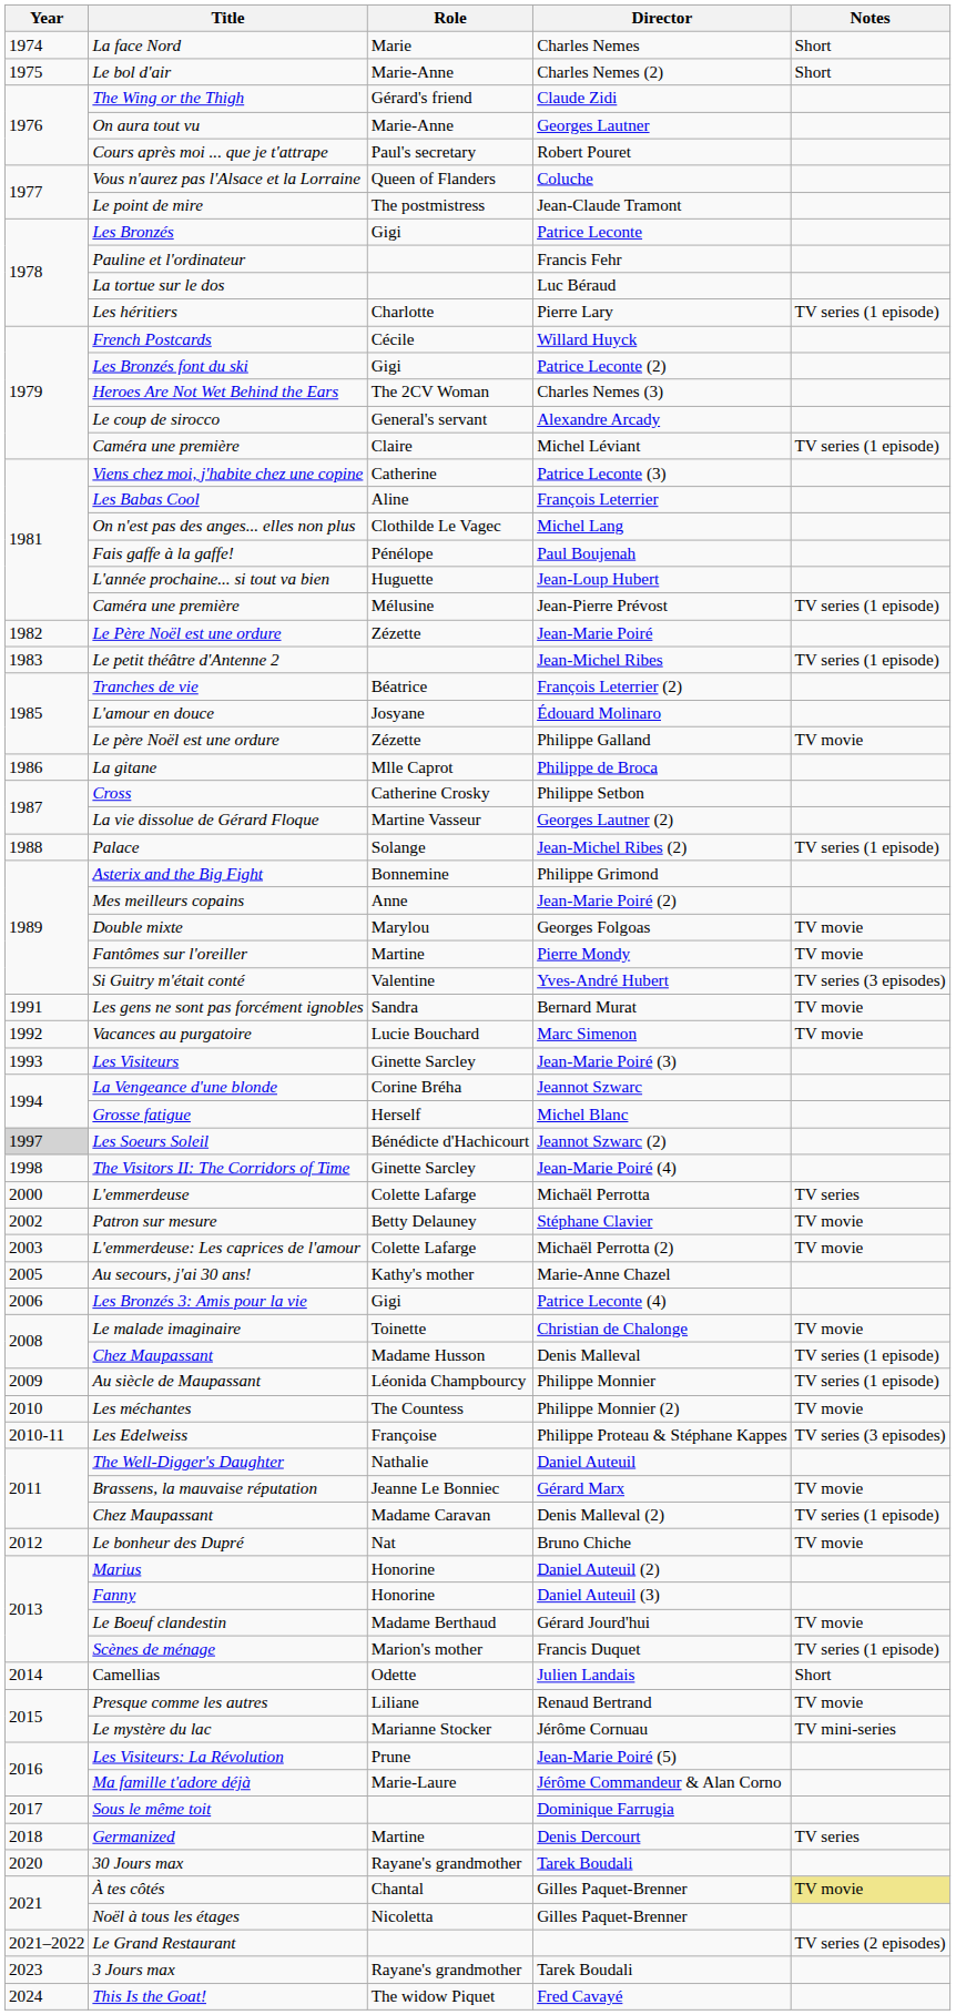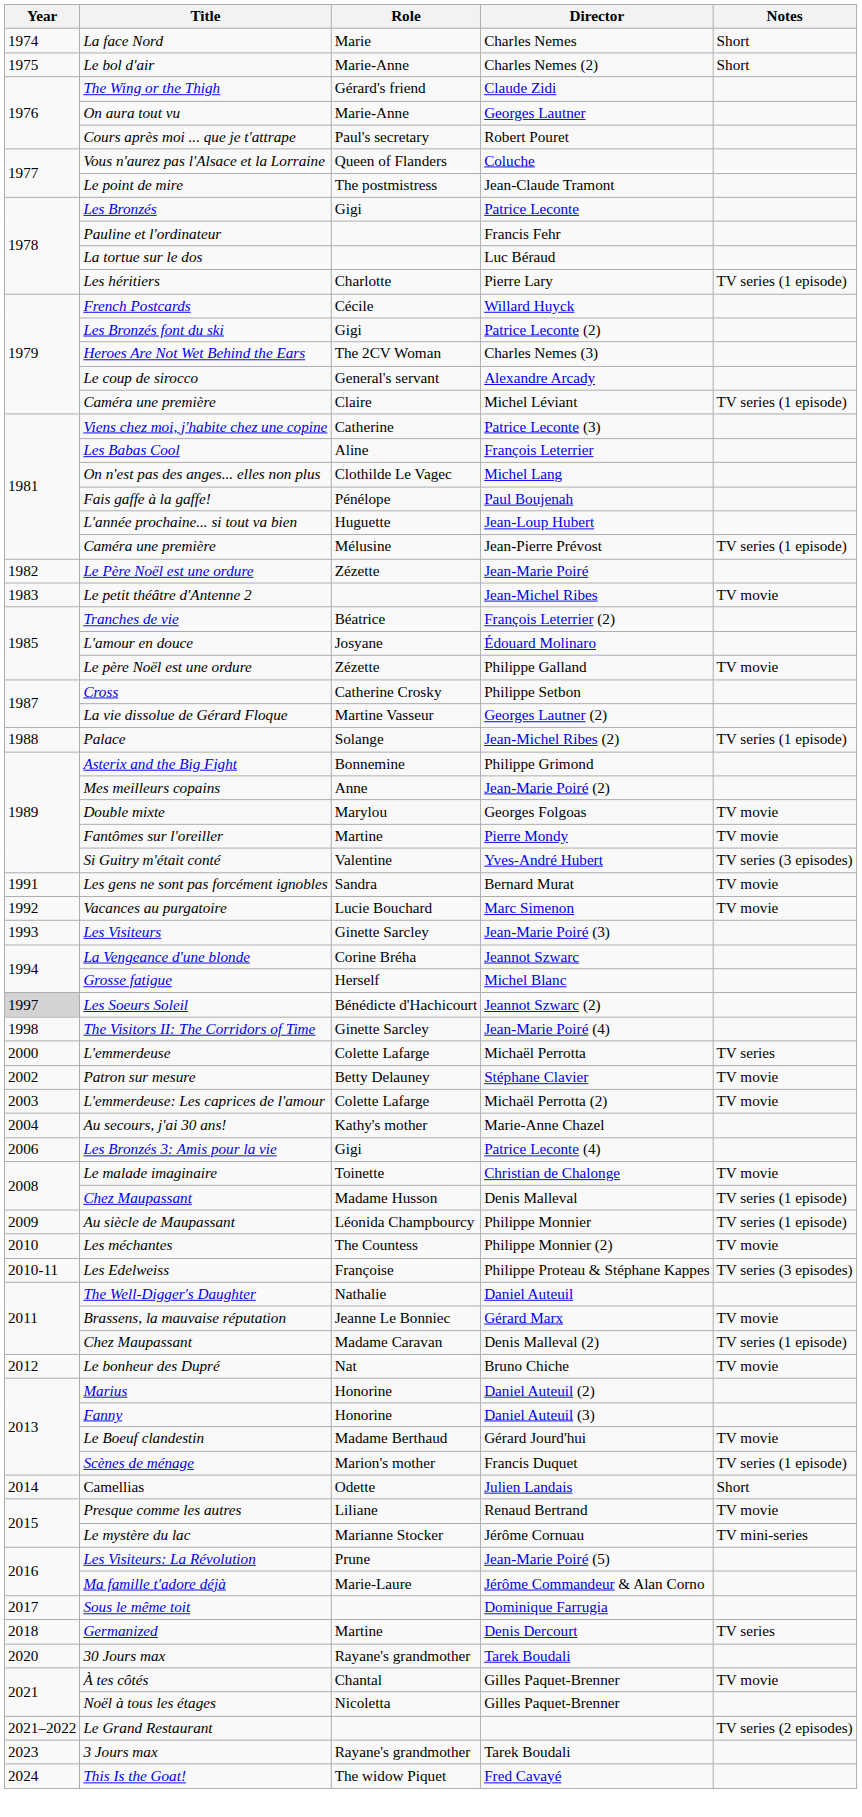 <table class="wikitable sortable">
 <tr>
 <th>Year</th>
 <th>Title</th>
 <th>Role</th>
 <th>Director</th>
 <th class="unsortable">Notes</th>
 </tr>
 <tr>
 <td rowspan=1>1974</td>
 <td><em>La face Nord</em></td>
 <td>Marie</td>
 <td>Charles Nemes</td>
 <td>Short</td>
 </tr>
 <tr>
 <td rowspan=1>1975</td>
 <td><em>Le bol d'air</em></td>
 <td>Marie-Anne</td>
 <td>Charles Nemes (2)</td>
 <td>Short</td>
 </tr>
 <tr>
 <td rowspan=3>1976</td>
 <td><em><a href='#'>The Wing or the Thigh</a></em></td>
 <td>Gérard's friend</td>
 <td><a href='#'>Claude Zidi</a></td>
 <td></td>
 </tr>
 <tr>
 <td><em>On aura tout vu</em></td>
 <td>Marie-Anne</td>
 <td><a href='#'>Georges Lautner</a></td>
 <td></td>
 </tr>
 <tr>
 <td><em>Cours après moi ... que je t'attrape</em></td>
 <td>Paul's secretary</td>
 <td>Robert Pouret</td>
 <td></td>
 </tr>
 <tr>
 <td rowspan=2>1977</td>
 <td><em>Vous n'aurez pas l'Alsace et la Lorraine</em></td>
 <td>Queen of Flanders</td>
 <td><a href='#'>Coluche</a></td>
 <td></td>
 </tr>
 <tr>
 <td><em>Le point de mire</em></td>
 <td>The postmistress</td>
 <td>Jean-Claude Tramont</td>
 <td></td>
 </tr>
 <tr>
 <td rowspan=4>1978</td>
 <td><em><a href='#'>Les Bronzés</a></em></td>
 <td>Gigi</td>
 <td><a href='#'>Patrice Leconte</a></td>
 <td></td>
 </tr>
 <tr>
 <td><em>Pauline et l'ordinateur</em></td>
 <td></td>
 <td>Francis Fehr</td>
 <td></td>
 </tr>
 <tr>
 <td><em>La tortue sur le dos</em></td>
 <td></td>
 <td>Luc Béraud</td>
 <td></td>
 </tr>
 <tr>
 <td><em>Les héritiers</em></td>
 <td>Charlotte</td>
 <td>Pierre Lary</td>
 <td>TV series (1 episode)</td>
 </tr>
 <tr>
 <td rowspan=5>1979</td>
 <td><em><a href='#'>French Postcards</a></em></td>
 <td>Cécile</td>
 <td><a href='#'>Willard Huyck</a></td>
 <td></td>
 </tr>
 <tr>
 <td><em><a href='#'>Les Bronzés font du ski</a></em></td>
 <td>Gigi</td>
 <td><a href='#'>Patrice Leconte</a> (2)</td>
 <td></td>
 </tr>
 <tr>
 <td><em><a href='#'>Heroes Are Not Wet Behind the Ears</a></em></td>
 <td>The 2CV Woman</td>
 <td>Charles Nemes (3)</td>
 <td></td>
 </tr>
 <tr>
 <td><em>Le coup de sirocco</em></td>
 <td>General's servant</td>
 <td><a href='#'>Alexandre Arcady</a></td>
 <td></td>
 </tr>
 <tr>
 <td><em>Caméra une première</em></td>
 <td>Claire</td>
 <td>Michel Léviant</td>
 <td>TV series (1 episode)</td>
 </tr>
 <tr>
 <td rowspan=6>1981</td>
 <td><em><a href='#'>Viens chez moi, j'habite chez une copine</a></em></td>
 <td>Catherine</td>
 <td><a href='#'>Patrice Leconte</a> (3)</td>
 <td></td>
 </tr>
 <tr>
 <td><em><a href='#'>Les Babas Cool</a></em></td>
 <td>Aline</td>
 <td><a href='#'>François Leterrier</a></td>
 <td></td>
 </tr>
 <tr>
 <td><em>On n'est pas des anges... elles non plus</em></td>
 <td>Clothilde Le Vagec</td>
 <td><a href='#'>Michel Lang</a></td>
 <td></td>
 </tr>
 <tr>
 <td><em>Fais gaffe à la gaffe!</em></td>
 <td>Pénélope</td>
 <td><a href='#'>Paul Boujenah</a></td>
 <td></td>
 </tr>
 <tr>
 <td><em>L'année prochaine... si tout va bien</em></td>
 <td>Huguette</td>
 <td><a href='#'>Jean-Loup Hubert</a></td>
 <td></td>
 </tr>
 <tr>
 <td><em>Caméra une première</em></td>
 <td>Mélusine</td>
 <td>Jean-Pierre Prévost</td>
 <td>TV series (1 episode)</td>
 </tr>
 <tr>
 <td rowspan=1>1982</td>
 <td><em><a href='#'>Le Père Noël est une ordure</a></em></td>
 <td>Zézette</td>
 <td><a href='#'>Jean-Marie Poiré</a></td>
 <td></td>
 </tr>
 <tr>
 <td rowspan=1>1983</td>
 <td><em>Le petit théâtre d'Antenne 2</em></td>
 <td></td>
 <td><a href='#'>Jean-Michel Ribes</a></td>
-<td>TV series (1 episode)</td>
+<td>TV movie</td>
 </tr>
 <tr>
 <td rowspan=3>1985</td>
 <td><em><a href='#'>Tranches de vie</a></em></td>
 <td>Béatrice</td>
 <td><a href='#'>François Leterrier</a> (2)</td>
 <td></td>
 </tr>
 <tr>
 <td><em>L'amour en douce</em></td>
 <td>Josyane</td>
 <td><a href='#'>Édouard Molinaro</a></td>
 <td></td>
 </tr>
 <tr>
 <td><em>Le père Noël est une ordure</em></td>
 <td>Zézette</td>
 <td>Philippe Galland</td>
 <td>TV movie</td>
-</tr>
-<tr>
-<td rowspan=1>1986</td>
-<td><em>La gitane</em></td>
-<td>Mlle Caprot</td>
-<td><a href='#'>Philippe de Broca</a></td>
-<td></td>
 </tr>
 <tr>
 <td rowspan=2>1987</td>
 <td><em><a href='#'>Cross</a></em></td>
 <td>Catherine Crosky</td>
 <td>Philippe Setbon</td>
 <td></td>
 </tr>
 <tr>
 <td><em>La vie dissolue de Gérard Floque</em></td>
 <td>Martine Vasseur</td>
 <td><a href='#'>Georges Lautner</a> (2)</td>
 <td></td>
 </tr>
 <tr>
 <td rowspan=1>1988</td>
 <td><em>Palace</em></td>
 <td>Solange</td>
 <td><a href='#'>Jean-Michel Ribes</a> (2)</td>
 <td>TV series (1 episode)</td>
 </tr>
 <tr>
 <td rowspan=5>1989</td>
 <td><em><a href='#'>Asterix and the Big Fight</a></em></td>
 <td>Bonnemine</td>
 <td>Philippe Grimond</td>
 <td></td>
 </tr>
 <tr>
 <td><em>Mes meilleurs copains</em></td>
 <td>Anne</td>
 <td><a href='#'>Jean-Marie Poiré</a> (2)</td>
 <td></td>
 </tr>
 <tr>
 <td><em>Double mixte</em></td>
 <td>Marylou</td>
 <td>Georges Folgoas</td>
 <td>TV movie</td>
 </tr>
 <tr>
 <td><em>Fantômes sur l'oreiller</em></td>
 <td>Martine</td>
 <td><a href='#'>Pierre Mondy</a></td>
 <td>TV movie</td>
 </tr>
 <tr>
 <td><em>Si Guitry m'était conté</em></td>
 <td>Valentine</td>
 <td><a href='#'>Yves-André Hubert</a></td>
 <td>TV series (3 episodes)</td>
 </tr>
 <tr>
 <td rowspan=1>1991</td>
 <td><em>Les gens ne sont pas forcément ignobles</em></td>
 <td>Sandra</td>
 <td>Bernard Murat</td>
 <td>TV movie</td>
 </tr>
 <tr>
 <td rowspan=1>1992</td>
 <td><em>Vacances au purgatoire</em></td>
 <td>Lucie Bouchard</td>
 <td><a href='#'>Marc Simenon</a></td>
 <td>TV movie</td>
 </tr>
 <tr>
 <td rowspan=1>1993</td>
 <td><em><a href='#'>Les Visiteurs</a></em></td>
 <td>Ginette Sarcley</td>
 <td><a href='#'>Jean-Marie Poiré</a> (3)</td>
 <td></td>
 </tr>
 <tr>
 <td rowspan=2>1994</td>
 <td><em><a href='#'>La Vengeance d'une blonde</a></em></td>
 <td>Corine Bréha</td>
 <td><a href='#'>Jeannot Szwarc</a></td>
 <td></td>
 </tr>
 <tr>
 <td><em><a href='#'>Grosse fatigue</a></em></td>
 <td>Herself</td>
 <td><a href='#'>Michel Blanc</a></td>
 <td></td>
 </tr>
 <tr>
 <td rowspan=1 style="background: lightgrey;">1997</td>
 <td><em><a href='#'>Les Soeurs Soleil</a></em></td>
 <td>Bénédicte d'Hachicourt</td>
 <td><a href='#'>Jeannot Szwarc</a> (2)</td>
 <td></td>
 </tr>
 <tr>
 <td rowspan=1>1998</td>
 <td><em><a href='#'>The Visitors II: The Corridors of Time</a></em></td>
 <td>Ginette Sarcley</td>
 <td><a href='#'>Jean-Marie Poiré</a> (4)</td>
 <td></td>
 </tr>
 <tr>
 <td rowspan=1>2000</td>
 <td><em>L'emmerdeuse</em></td>
 <td>Colette Lafarge</td>
 <td>Michaël Perrotta</td>
 <td>TV series</td>
 </tr>
 <tr>
 <td rowspan=1>2002</td>
 <td><em>Patron sur mesure</em></td>
 <td>Betty Delauney</td>
 <td><a href='#'>Stéphane Clavier</a></td>
 <td>TV movie</td>
 </tr>
 <tr>
 <td rowspan=1>2003</td>
 <td><em>L'emmerdeuse: Les caprices de l'amour</em></td>
 <td>Colette Lafarge</td>
 <td>Michaël Perrotta (2)</td>
 <td>TV movie</td>
 </tr>
 <tr>
-<td rowspan=1>2005</td>
+<td rowspan=1>2004</td>
 <td><em>Au secours, j'ai 30 ans!</em></td>
 <td>Kathy's mother</td>
 <td>Marie-Anne Chazel</td>
 <td></td>
 </tr>
 <tr>
 <td rowspan=1>2006</td>
 <td><em><a href='#'>Les Bronzés 3: Amis pour la vie</a></em></td>
 <td>Gigi</td>
 <td><a href='#'>Patrice Leconte</a> (4)</td>
 <td></td>
 </tr>
 <tr>
 <td rowspan=2>2008</td>
 <td><em>Le malade imaginaire</em></td>
 <td>Toinette</td>
 <td><a href='#'>Christian de Chalonge</a></td>
 <td>TV movie</td>
 </tr>
 <tr>
 <td><em><a href='#'>Chez Maupassant</a></em></td>
 <td>Madame Husson</td>
 <td>Denis Malleval</td>
 <td>TV series (1 episode)</td>
 </tr>
 <tr>
 <td rowspan=1>2009</td>
 <td><em>Au siècle de Maupassant</em></td>
 <td>Léonida Champbourcy</td>
 <td>Philippe Monnier</td>
 <td>TV series (1 episode)</td>
 </tr>
 <tr>
 <td rowspan=1>2010</td>
 <td><em>Les méchantes</em></td>
 <td>The Countess</td>
 <td>Philippe Monnier (2)</td>
 <td>TV movie</td>
 </tr>
 <tr>
 <td rowspan=1>2010-11</td>
 <td><em>Les Edelweiss</em></td>
 <td>Françoise</td>
 <td>Philippe Proteau & Stéphane Kappes</td>
 <td>TV series (3 episodes)</td>
 </tr>
 <tr>
 <td rowspan=3>2011</td>
 <td><em><a href='#'>The Well-Digger's Daughter</a></em></td>
 <td>Nathalie</td>
 <td><a href='#'>Daniel Auteuil</a></td>
 <td></td>
 </tr>
 <tr>
 <td><em>Brassens, la mauvaise réputation</em></td>
 <td>Jeanne Le Bonniec</td>
 <td><a href='#'>Gérard Marx</a></td>
 <td>TV movie</td>
 </tr>
 <tr>
 <td><em>Chez Maupassant</em></td>
 <td>Madame Caravan</td>
 <td>Denis Malleval (2)</td>
 <td>TV series (1 episode)</td>
 </tr>
 <tr>
 <td rowspan=1>2012</td>
 <td><em>Le bonheur des Dupré</em></td>
 <td>Nat</td>
 <td>Bruno Chiche</td>
 <td>TV movie</td>
 </tr>
 <tr>
 <td rowspan=4>2013</td>
 <td><em><a href='#'>Marius</a></em></td>
 <td>Honorine</td>
 <td><a href='#'>Daniel Auteuil</a> (2)</td>
 <td></td>
 </tr>
 <tr>
 <td><em><a href='#'>Fanny</a></em></td>
 <td>Honorine</td>
 <td><a href='#'>Daniel Auteuil</a> (3)</td>
 <td></td>
 </tr>
 <tr>
 <td><em>Le Boeuf clandestin</em></td>
 <td>Madame Berthaud</td>
 <td>Gérard Jourd'hui</td>
 <td>TV movie</td>
 </tr>
 <tr>
 <td><em><a href='#'>Scènes de ménage</a></em></td>
 <td>Marion's mother</td>
 <td>Francis Duquet</td>
 <td>TV series (1 episode)</td>
 </tr>
 <tr>
 <td>2014</td>
 <td>Camellias</td>
 <td>Odette</td>
 <td><a href='#'>Julien Landais</a></td>
 <td>Short</td>
 </tr>
 <tr>
 <td rowspan=2>2015</td>
 <td><em>Presque comme les autres</em></td>
 <td>Liliane</td>
 <td>Renaud Bertrand</td>
 <td>TV movie</td>
 </tr>
 <tr>
 <td><em>Le mystère du lac</em></td>
 <td>Marianne Stocker</td>
 <td>Jérôme Cornuau</td>
 <td>TV mini-series</td>
 </tr>
 <tr>
 <td rowspan=2>2016</td>
 <td><em><a href='#'>Les Visiteurs: La Révolution</a></em></td>
 <td>Prune</td>
 <td><a href='#'>Jean-Marie Poiré</a> (5)</td>
 <td></td>
 </tr>
 <tr>
 <td><em><a href='#'>Ma famille t'adore déjà</a></em></td>
 <td>Marie-Laure</td>
 <td><a href='#'>Jérôme Commandeur</a> & Alan Corno</td>
 <td></td>
 </tr>
 <tr>
 <td rowspan=1>2017</td>
 <td><em><a href='#'>Sous le même toit</a></em></td>
 <td></td>
 <td><a href='#'>Dominique Farrugia</a></td>
 <td></td>
 </tr>
 <tr>
 <td rowspan=1>2018</td>
 <td><em><a href='#'>Germanized</a></em></td>
 <td>Martine</td>
 <td><a href='#'>Denis Dercourt</a></td>
 <td>TV series</td>
 </tr>
 <tr>
 <td rowspan=1>2020</td>
 <td><em>30 Jours max</em></td>
 <td>Rayane's grandmother</td>
 <td><a href='#'>Tarek Boudali</a></td>
 <td></td>
 </tr>
 <tr>
 <td rowspan="2">2021</td>
 <td><em>À tes côtés</em></td>
 <td>Chantal</td>
 <td>Gilles Paquet-Brenner</td>
-<td style="background: khaki;">TV movie</td>
+<td>TV movie</td>
 </tr>
 <tr>
 <td><em>Noël à tous les étages</em></td>
 <td>Nicoletta</td>
 <td>Gilles Paquet-Brenner</td>
 <td></td>
 </tr>
 <tr>
 <td>2021–2022</td>
 <td><em>Le Grand Restaurant</em></td>
 <td></td>
 <td></td>
 <td>TV series (2 episodes)</td>
 </tr>
 <tr>
 <td>2023</td>
 <td><em>3 Jours max</em></td>
 <td>Rayane's grandmother</td>
 <td>Tarek Boudali</td>
 <td></td>
 </tr>
 <tr>
 <td>2024</td>
 <td><em><a href='#'>This Is the Goat!</a></em></td>
 <td>The widow Piquet</td>
 <td><a href='#'>Fred Cavayé</a></td>
 <td></td>
 </tr>
 </table>
